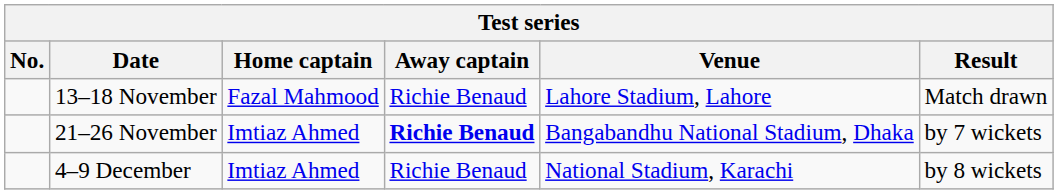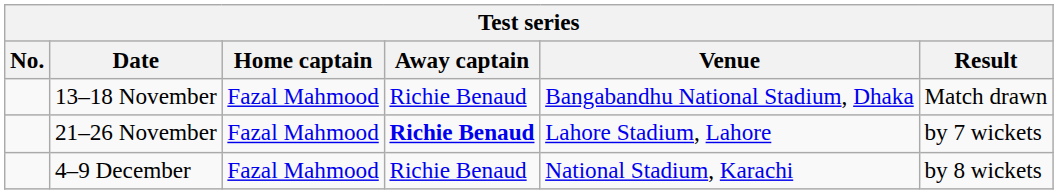 <table class="wikitable">
 <tr>
 <th colspan="9">Test series</th>
 </tr>
 <tr>
 <th>No.</th>
 <th>Date</th>
 <th>Home captain</th>
 <th>Away captain</th>
 <th>Venue</th>
 <th>Result</th>
 </tr>
 <tr>
 <td></td>
 <td>13–18 November</td>
 <td><a href='#'>Fazal Mahmood</a></td>
 <td><a href='#'>Richie Benaud</a></td>
-<td><a href='#'>Lahore Stadium</a>, <a href='#'>Lahore</a></td>
+<td><a href='#'>Bangabandhu National Stadium</a>, <a href='#'>Dhaka</a></td>
 <td>Match drawn</td>
 </tr>
 <tr>
 <td></td>
 <td>21–26 November</td>
-<td><a href='#'>Imtiaz Ahmed</a></td>
+<td><a href='#'>Fazal Mahmood</a></td>
 <td><strong><a href='#'>Richie Benaud</a></strong></td>
-<td><a href='#'>Bangabandhu National Stadium</a>, <a href='#'>Dhaka</a></td>
+<td><a href='#'>Lahore Stadium</a>, <a href='#'>Lahore</a></td>
 <td> by 7 wickets</td>
 </tr>
 <tr>
 <td></td>
 <td>4–9 December</td>
-<td><a href='#'>Imtiaz Ahmed</a></td>
+<td><a href='#'>Fazal Mahmood</a></td>
 <td><a href='#'>Richie Benaud</a></td>
 <td><a href='#'>National Stadium</a>, <a href='#'>Karachi</a></td>
 <td> by 8 wickets</td>
 </tr>
 </table>
